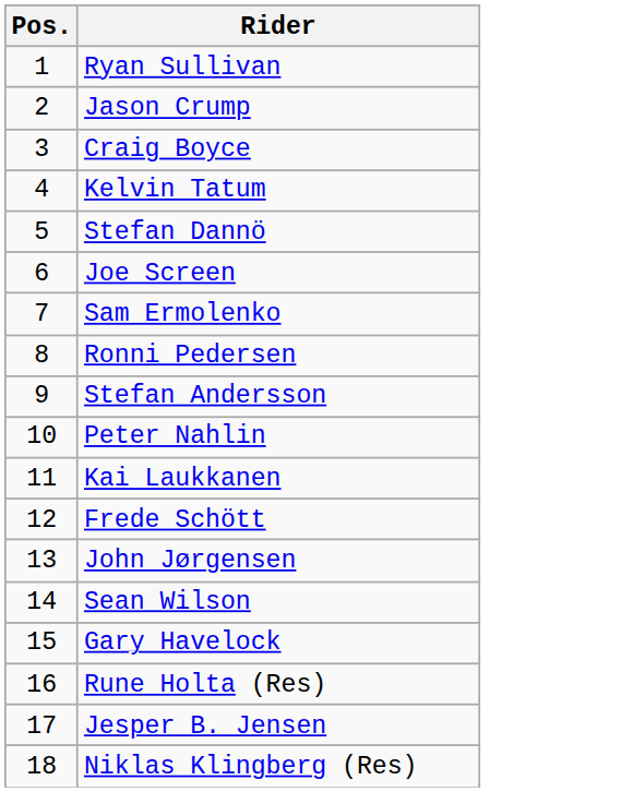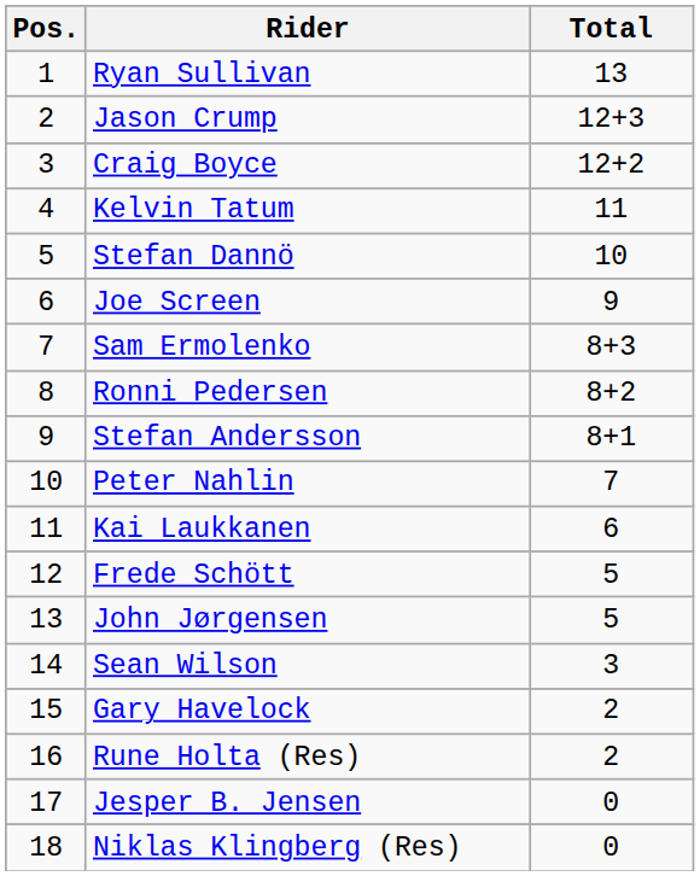 <table class=wikitable>
 <tr>
 <th width=25px>Pos.</th>
 <th width=200px>Rider</th>
+<th width=70px>Total</th>
 </tr>
 <tr align=center >
 <td>1</td>
 <td align=left> <a href='#'>Ryan Sullivan</a></td>
+<td>13</td>
 </tr>
 <tr align=center >
 <td>2</td>
 <td align=left> <a href='#'>Jason Crump</a></td>
+<td>12+3</td>
 </tr>
 <tr align=center >
 <td>3</td>
 <td align=left> <a href='#'>Craig Boyce</a></td>
+<td>12+2</td>
 </tr>
 <tr align=center >
 <td>4</td>
 <td align=left> <a href='#'>Kelvin Tatum</a></td>
+<td>11</td>
 </tr>
 <tr align=center >
 <td>5</td>
 <td align=left> <a href='#'>Stefan Dannö</a></td>
+<td>10</td>
 </tr>
 <tr align=center >
 <td>6</td>
 <td align=left> <a href='#'>Joe Screen</a></td>
+<td>9</td>
 </tr>
 <tr align=center >
 <td>7</td>
 <td align=left> <a href='#'>Sam Ermolenko</a></td>
+<td>8+3</td>
 </tr>
 <tr align=center >
 <td>8</td>
 <td align=left> <a href='#'>Ronni Pedersen</a></td>
+<td>8+2</td>
 </tr>
 <tr align=center>
 <td>9</td>
 <td align=left> <a href='#'>Stefan Andersson</a></td>
+<td>8+1</td>
 </tr>
 <tr align=center>
 <td>10</td>
 <td align=left> <a href='#'>Peter Nahlin</a></td>
+<td>7</td>
 </tr>
 <tr align=center>
 <td>11</td>
 <td align=left> <a href='#'>Kai Laukkanen</a></td>
+<td>6</td>
 </tr>
 <tr align=center>
 <td>12</td>
 <td align=left> <a href='#'>Frede Schött</a></td>
+<td>5</td>
 </tr>
 <tr align=center>
 <td>13</td>
 <td align=left> <a href='#'>John Jørgensen</a></td>
+<td>5</td>
 </tr>
 <tr align=center>
 <td>14</td>
 <td align=left> <a href='#'>Sean Wilson</a></td>
+<td>3</td>
 </tr>
 <tr align=center>
 <td>15</td>
 <td align=left> <a href='#'>Gary Havelock</a></td>
+<td>2</td>
 </tr>
 <tr align=center>
 <td>16</td>
 <td align=left> <a href='#'>Rune Holta</a> (Res)</td>
+<td>2</td>
 </tr>
 <tr align=center>
 <td>17</td>
 <td align=left> <a href='#'>Jesper B. Jensen</a></td>
+<td>0</td>
 </tr>
 <tr align=center>
 <td>18</td>
 <td align=left> <a href='#'>Niklas Klingberg</a> (Res)</td>
+<td>0</td>
 </tr>
 </table>
